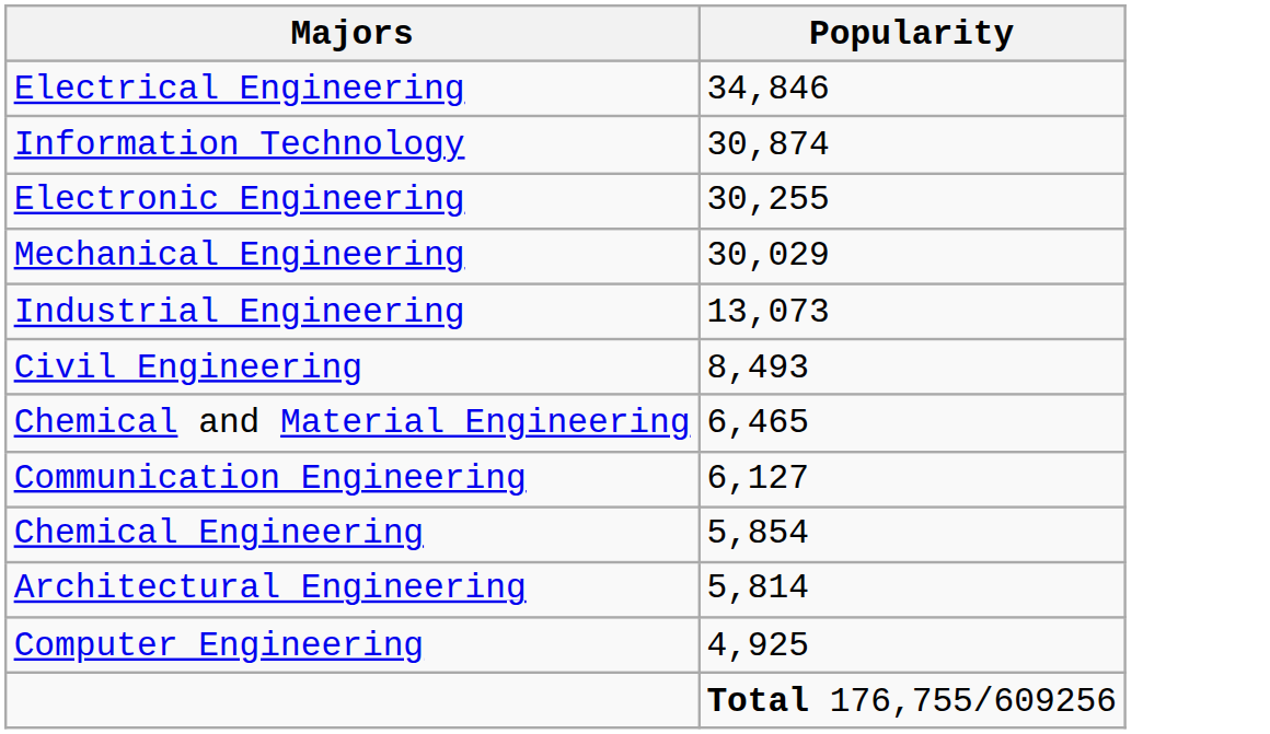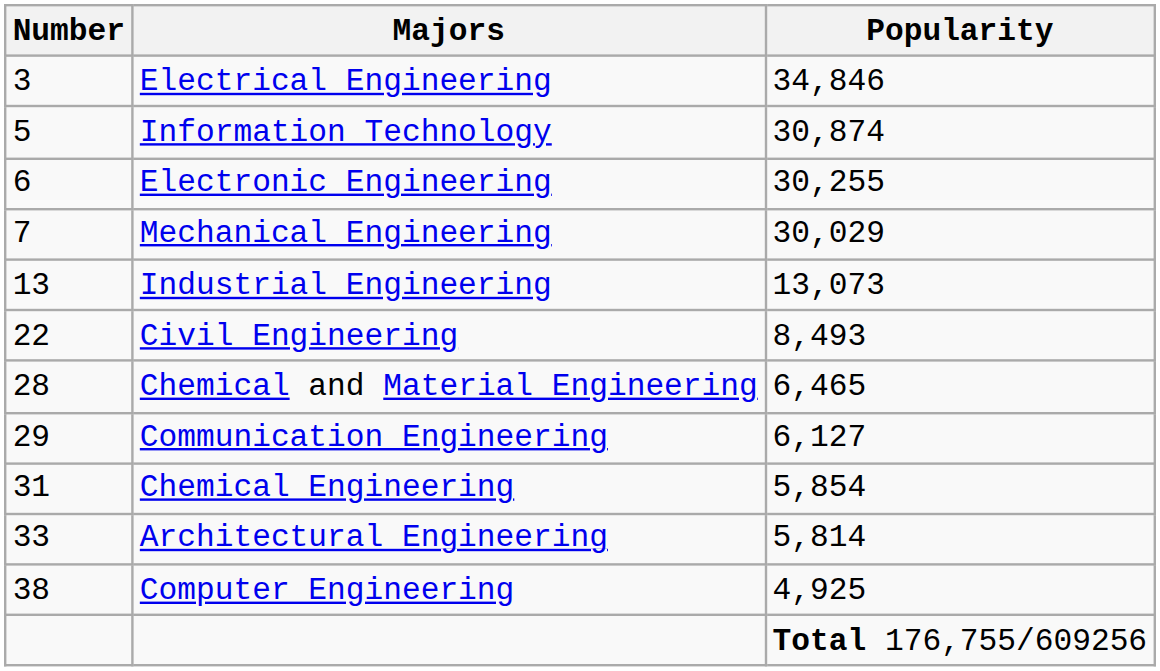 <table class="wikitable" border="1">
 <tr>
+<th>Number</th>
 <th>Majors</th>
 <th>Popularity</th>
 </tr>
 <tr>
+<td>3</td>
 <td><a href='#'>Electrical Engineering</a></td>
 <td>34,846</td>
 </tr>
 <tr>
+<td>5</td>
 <td><a href='#'>Information Technology</a></td>
 <td>30,874</td>
 </tr>
 <tr>
+<td>6</td>
 <td><a href='#'>Electronic Engineering</a></td>
 <td>30,255</td>
 </tr>
 <tr>
+<td>7</td>
 <td><a href='#'>Mechanical Engineering</a></td>
 <td>30,029</td>
 </tr>
 <tr>
+<td>13</td>
 <td><a href='#'>Industrial Engineering</a></td>
 <td>13,073</td>
 </tr>
 <tr>
+<td>22</td>
 <td><a href='#'>Civil Engineering</a></td>
 <td>8,493</td>
 </tr>
 <tr>
+<td>28</td>
 <td><a href='#'>Chemical</a> and <a href='#'>Material Engineering</a></td>
 <td>6,465</td>
 </tr>
 <tr>
+<td>29</td>
 <td><a href='#'>Communication Engineering</a></td>
 <td>6,127</td>
 </tr>
 <tr>
+<td>31</td>
 <td><a href='#'>Chemical Engineering</a></td>
 <td>5,854</td>
 </tr>
 <tr>
+<td>33</td>
 <td><a href='#'>Architectural Engineering</a></td>
 <td>5,814</td>
 </tr>
 <tr>
+<td>38</td>
 <td><a href='#'>Computer Engineering</a></td>
 <td>4,925</td>
 </tr>
 <tr>
 <td></td>
+<td></td>
 <td><strong>Total</strong> 176,755/609256</td>
 </tr>
 </table>
